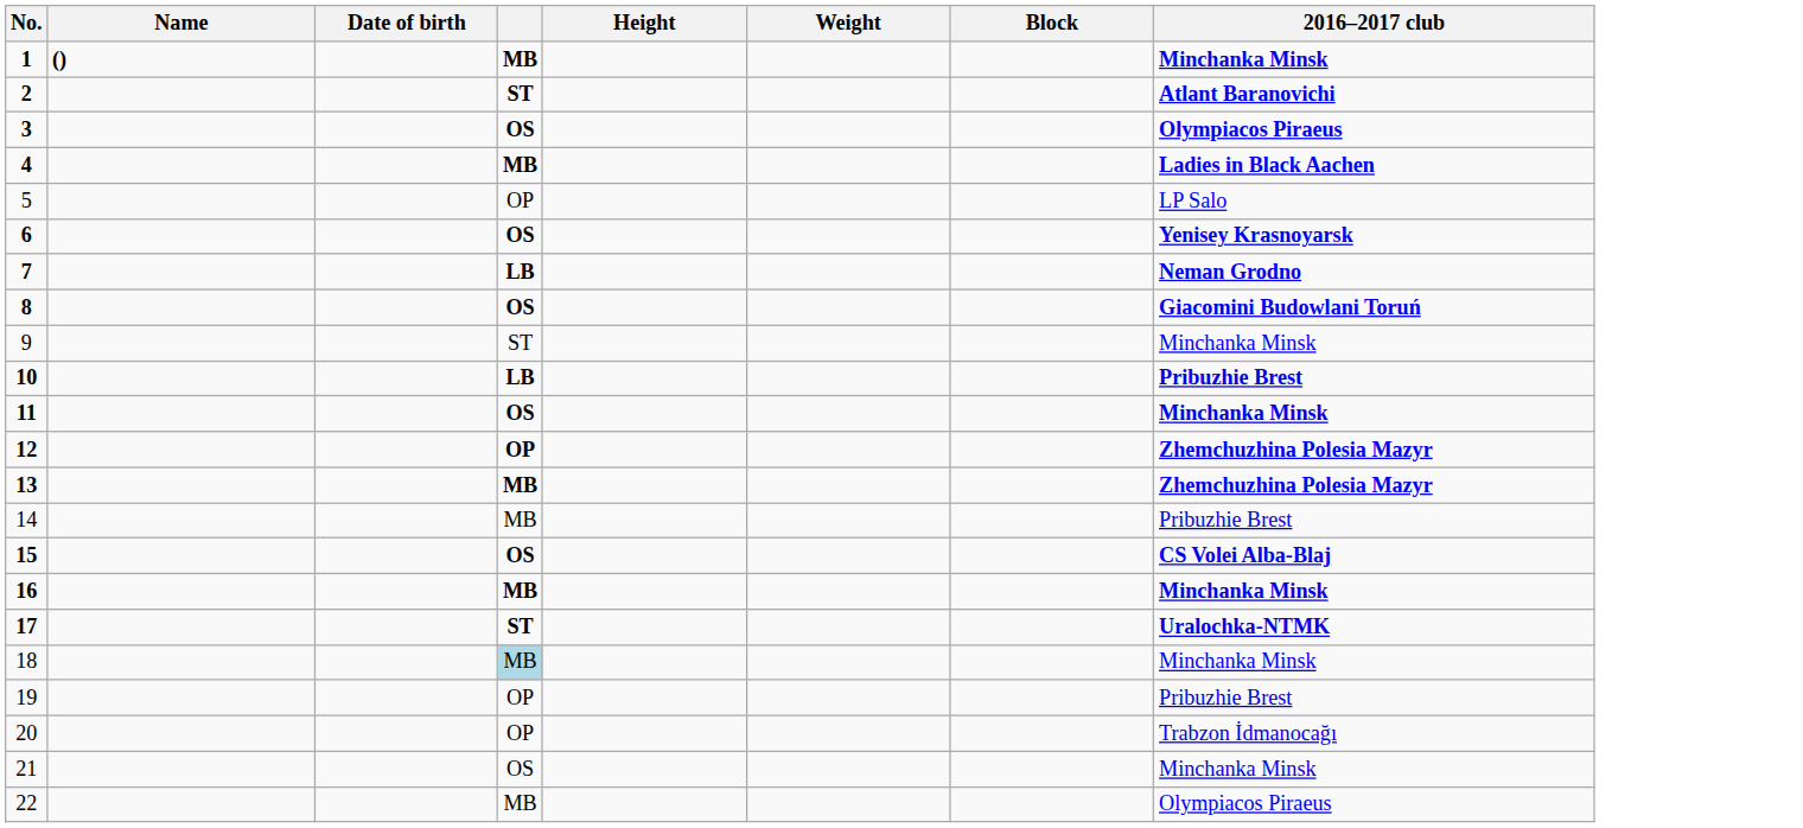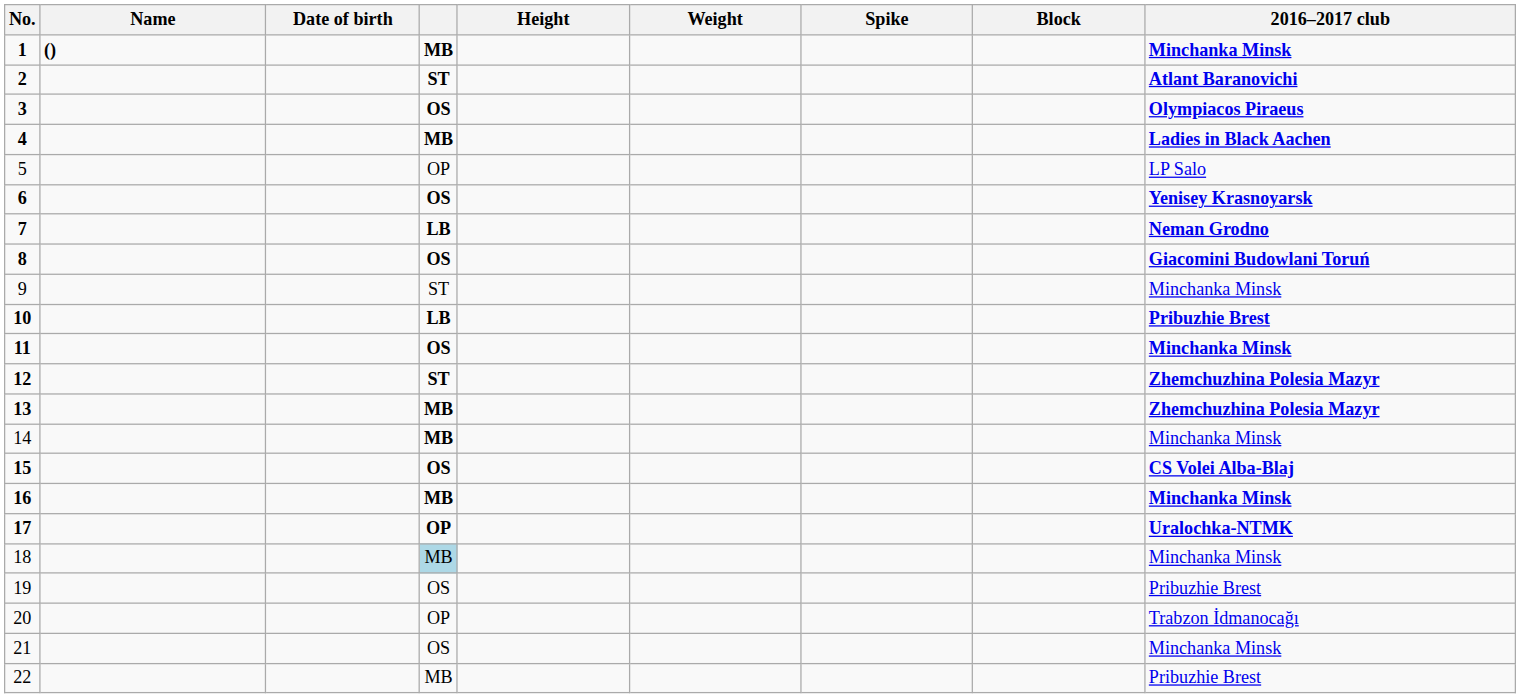 <table class="wikitable sortable" style="font-size:90%; text-align:center;">
 <tr>
 <th>No.</th>
 <th style="width:12em">Name</th>
 <th style="width:8em">Date of birth</th>
 <th></th>
 <th style="width:9em">Height</th>
 <th style="width:9em">Weight</th>
+<th style="width:9em">Spike</th>
 <th style="width:9em">Block</th>
 <th style="width:20em">2016–2017 club</th>
 </tr>
 <tr style="font-weight:bold;">
 <td>1</td>
 <td align=left> ()</td>
 <td align=right></td>
 <td>MB</td>
+<td></td>
 <td></td>
 <td></td>
 <td></td>
 <td align=left> <a href='#'>Minchanka Minsk</a></td>
 </tr>
 <tr style="font-weight:bold;">
 <td>2</td>
 <td align=left></td>
 <td align=right></td>
 <td>ST</td>
 <td></td>
 <td></td>
 <td></td>
+<td></td>
 <td align=left> <a href='#'>Atlant Baranovichi</a></td>
 </tr>
 <tr style="font-weight:bold;">
 <td>3</td>
 <td align=left></td>
 <td align=right></td>
 <td>OS</td>
+<td></td>
 <td></td>
 <td></td>
 <td></td>
 <td align=left> <a href='#'>Olympiacos Piraeus</a></td>
 </tr>
 <tr style="font-weight:bold;">
 <td>4</td>
 <td align=left></td>
 <td align=right></td>
 <td>MB</td>
 <td></td>
 <td></td>
 <td></td>
+<td></td>
 <td align=left> <a href='#'>Ladies in Black Aachen</a></td>
 </tr>
 <tr>
 <td>5</td>
 <td align=left></td>
 <td align=right></td>
 <td>OP</td>
+<td></td>
 <td></td>
 <td></td>
 <td></td>
 <td align=left> <a href='#'>LP Salo</a></td>
 </tr>
 <tr style="font-weight:bold;">
 <td>6</td>
 <td align=left></td>
 <td align=right></td>
 <td>OS</td>
 <td></td>
 <td></td>
 <td></td>
+<td></td>
 <td align=left> <a href='#'>Yenisey Krasnoyarsk</a></td>
 </tr>
 <tr style="font-weight:bold;">
 <td>7</td>
 <td align=left></td>
 <td align=right></td>
 <td>LB</td>
+<td></td>
 <td></td>
 <td></td>
 <td></td>
 <td align=left> <a href='#'>Neman Grodno</a></td>
 </tr>
 <tr style="font-weight:bold;">
 <td>8</td>
 <td align=left></td>
 <td align=right></td>
 <td>OS</td>
 <td></td>
 <td></td>
 <td></td>
+<td></td>
 <td align=left> <a href='#'>Giacomini Budowlani Toruń</a></td>
 </tr>
 <tr>
 <td>9</td>
 <td align=left></td>
 <td align=right></td>
 <td>ST</td>
+<td></td>
 <td></td>
 <td></td>
 <td></td>
 <td align=left> <a href='#'>Minchanka Minsk</a></td>
 </tr>
 <tr style="font-weight:bold;">
 <td>10</td>
 <td align=left></td>
 <td align=right></td>
 <td>LB</td>
 <td></td>
 <td></td>
 <td></td>
+<td></td>
 <td align=left> <a href='#'>Pribuzhie Brest</a></td>
 </tr>
 <tr style="font-weight:bold;">
 <td>11</td>
 <td align=left></td>
 <td align=right></td>
 <td>OS</td>
 <td></td>
 <td></td>
 <td></td>
+<td></td>
 <td align=left> <a href='#'>Minchanka Minsk</a></td>
 </tr>
 <tr style="font-weight:bold;">
 <td>12</td>
 <td align=left></td>
 <td align=right></td>
-<td>OP</td>
+<td>ST</td>
+<td></td>
 <td></td>
 <td></td>
 <td></td>
 <td align=left> <a href='#'>Zhemchuzhina Polesia Mazyr</a></td>
 </tr>
 <tr style="font-weight:bold;">
 <td>13</td>
 <td align=left></td>
 <td align=right></td>
 <td>MB</td>
 <td></td>
 <td></td>
 <td></td>
+<td></td>
 <td align=left> <a href='#'>Zhemchuzhina Polesia Mazyr</a></td>
 </tr>
 <tr>
 <td>14</td>
 <td align=left></td>
 <td align=right></td>
-<td>MB</td>
+<td><strong>MB</strong></td>
 <td></td>
 <td></td>
 <td></td>
-<td align=left> <a href='#'>Pribuzhie Brest</a></td>
+<td></td>
+<td align=left> <a href='#'>Minchanka Minsk</a></td>
 </tr>
 <tr style="font-weight:bold;">
 <td>15</td>
 <td align=left></td>
 <td align=right></td>
 <td>OS</td>
+<td></td>
 <td></td>
 <td></td>
 <td></td>
 <td align=left> <a href='#'>CS Volei Alba-Blaj</a></td>
 </tr>
 <tr style="font-weight:bold;">
 <td>16</td>
 <td align=left></td>
 <td align=right></td>
 <td>MB</td>
 <td></td>
 <td></td>
 <td></td>
+<td></td>
 <td align=left> <a href='#'>Minchanka Minsk</a></td>
 </tr>
 <tr style="font-weight:bold;">
 <td>17</td>
 <td align=left></td>
 <td align=right></td>
-<td>ST</td>
+<td>OP</td>
+<td></td>
 <td></td>
 <td></td>
 <td></td>
 <td align=left> <a href='#'>Uralochka-NTMK</a></td>
 </tr>
 <tr>
 <td>18</td>
 <td align=left></td>
 <td align=right></td>
 <td style="background: lightblue;">MB</td>
 <td></td>
 <td></td>
 <td></td>
+<td></td>
 <td align=left> <a href='#'>Minchanka Minsk</a></td>
 </tr>
 <tr>
 <td>19</td>
 <td align=left></td>
 <td align=right></td>
-<td>OP</td>
+<td>OS</td>
+<td></td>
 <td></td>
 <td></td>
 <td></td>
 <td align=left> <a href='#'>Pribuzhie Brest</a></td>
 </tr>
 <tr>
 <td>20</td>
 <td align=left></td>
 <td align=right></td>
 <td>OP</td>
 <td></td>
 <td></td>
 <td></td>
+<td></td>
 <td align=left> <a href='#'>Trabzon İdmanocağı</a></td>
 </tr>
 <tr>
 <td>21</td>
 <td align=left></td>
 <td align=right></td>
 <td>OS</td>
+<td></td>
 <td></td>
 <td></td>
 <td></td>
 <td align=left> <a href='#'>Minchanka Minsk</a></td>
 </tr>
 <tr>
 <td>22</td>
 <td align=left></td>
 <td align=right></td>
 <td>MB</td>
 <td></td>
 <td></td>
 <td></td>
-<td align=left> <a href='#'>Olympiacos Piraeus</a></td>
+<td></td>
+<td align=left> <a href='#'>Pribuzhie Brest</a></td>
 </tr>
 </table>
